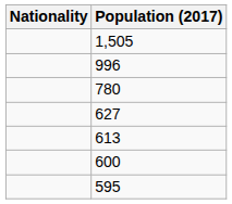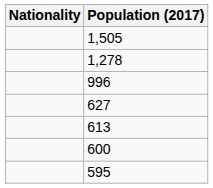 <table class="wikitable" style="float:right;">
 <tr>
 <th scope="col">Nationality</th>
 <th scope="col">Population (2017)</th>
 </tr>
 <tr>
 <td></td>
 <td>1,505</td>
 </tr>
 <tr>
 <td></td>
-<td>996</td>
+<td>1,278</td>
 </tr>
 <tr>
 <td></td>
-<td>780</td>
+<td>996</td>
 </tr>
 <tr>
 <td></td>
 <td>627</td>
 </tr>
 <tr>
 <td></td>
 <td>613</td>
 </tr>
 <tr>
 <td></td>
 <td>600</td>
 </tr>
 <tr>
 <td></td>
 <td>595</td>
 </tr>
 </table>
